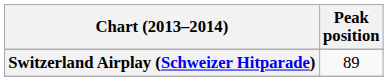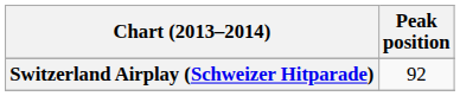 <table class="wikitable sortable plainrowheaders" style="text-align:center">
 <tr>
 <th>Chart (2013–2014)</th>
 <th>Peak<br>position</th>
 </tr>
 <tr>
 </tr>
 <tr>
 </tr>
 <tr>
 </tr>
 <tr>
 </tr>
 <tr>
 </tr>
 <tr>
 </tr>
 <tr>
 <th scope="row">Switzerland Airplay (<a href='#'>Schweizer Hitparade</a>)</th>
-<td>89</td>
+<td>92</td>
 </tr>
 <tr>
 </tr>
 <tr>
 </tr>
 <tr>
 </tr>
 <tr>
 </tr>
 <tr>
 </tr>
 <tr>
 </tr>
 </table>
